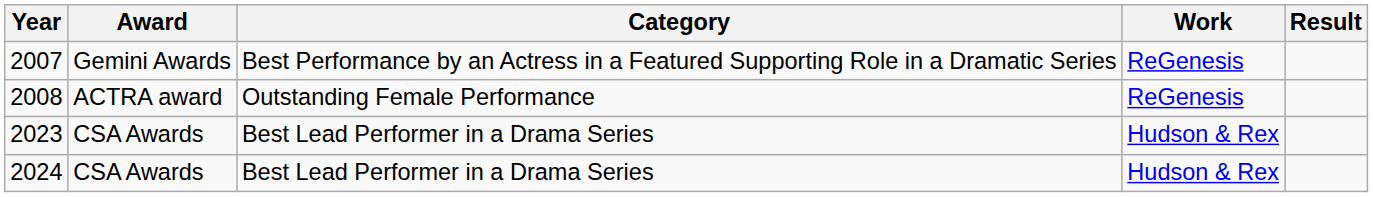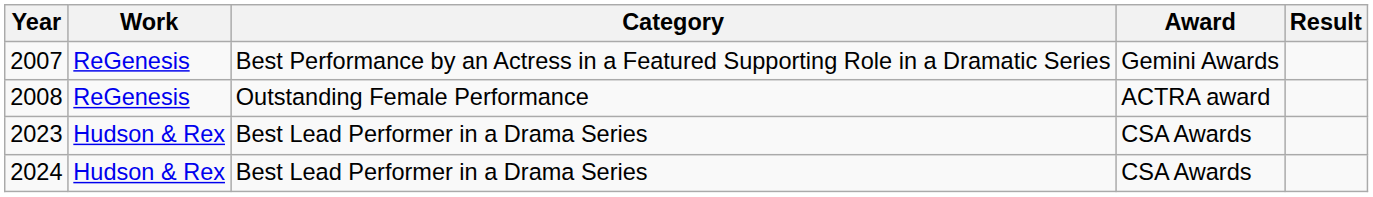 <table class="wikitable">
 <tr>
 <th>Year</th>
+<th>Work</th>
+<th>Category</th>
 <th>Award</th>
-<th>Category</th>
-<th>Work</th>
 <th>Result</th>
 </tr>
 <tr>
 <td>2007</td>
+<td><a href='#'>ReGenesis</a></td>
+<td>Best Performance by an Actress in a Featured Supporting Role in a Dramatic Series</td>
 <td>Gemini Awards</td>
-<td>Best Performance by an Actress in a Featured Supporting Role in a Dramatic Series</td>
-<td><a href='#'>ReGenesis</a></td>
 <td></td>
 </tr>
 <tr>
 <td>2008</td>
+<td><a href='#'>ReGenesis</a></td>
+<td>Outstanding Female Performance</td>
 <td>ACTRA award</td>
-<td>Outstanding Female Performance</td>
-<td><a href='#'>ReGenesis</a></td>
 <td></td>
 </tr>
 <tr>
 <td>2023</td>
+<td><a href='#'>Hudson & Rex</a></td>
+<td>Best Lead Performer in a Drama Series</td>
 <td>CSA Awards</td>
-<td>Best Lead Performer in a Drama Series</td>
-<td><a href='#'>Hudson & Rex</a></td>
 <td></td>
 </tr>
 <tr>
 <td>2024</td>
+<td><a href='#'>Hudson & Rex</a></td>
+<td>Best Lead Performer in a Drama Series</td>
 <td>CSA Awards</td>
-<td>Best Lead Performer in a Drama Series</td>
-<td><a href='#'>Hudson & Rex</a></td>
 <td></td>
 </tr>
 </table>
